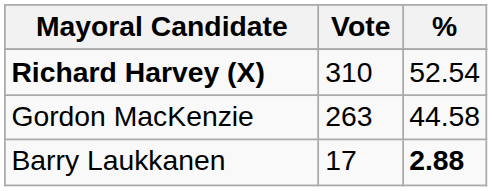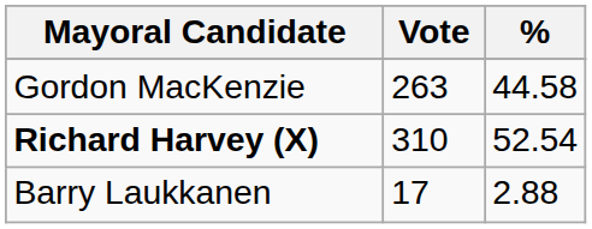 <table class="wikitable">
 <tr>
 <th bgcolor="#DDDDFF" width="170px">Mayoral Candidate</th>
 <th bgcolor="#DDDDFF" width="40px">Vote</th>
 <th bgcolor="#DDDDFF" width="30px">%</th>
 </tr>
 <tr {| class="wikitable">
 </tr>
 <tr>
+<td>Gordon MacKenzie</td>
+<td>263</td>
+<td>44.58</td>
+</tr>
+<tr>
 <td><strong>Richard Harvey (X)</strong></td>
 <td>310</td>
 <td>52.54</td>
 </tr>
 <tr>
-<td>Gordon MacKenzie</td>
-<td>263</td>
-<td>44.58</td>
-</tr>
-<tr>
 <td>Barry Laukkanen</td>
 <td>17</td>
-<td><strong>2.88</strong></td>
+<td>2.88</td>
 </tr>
 </table>
